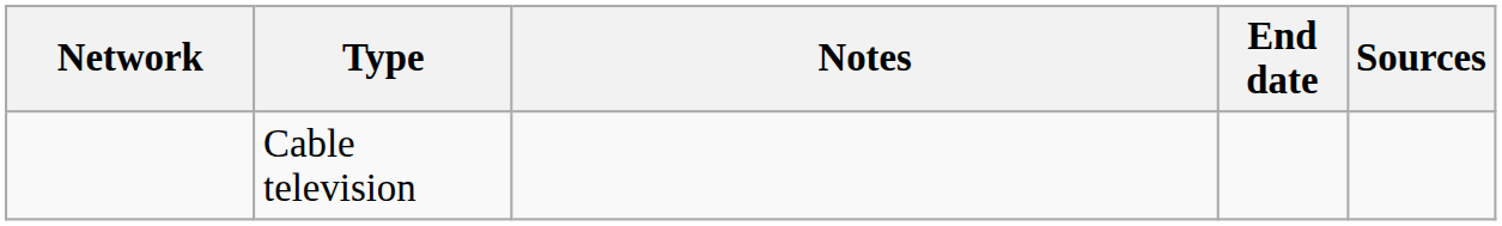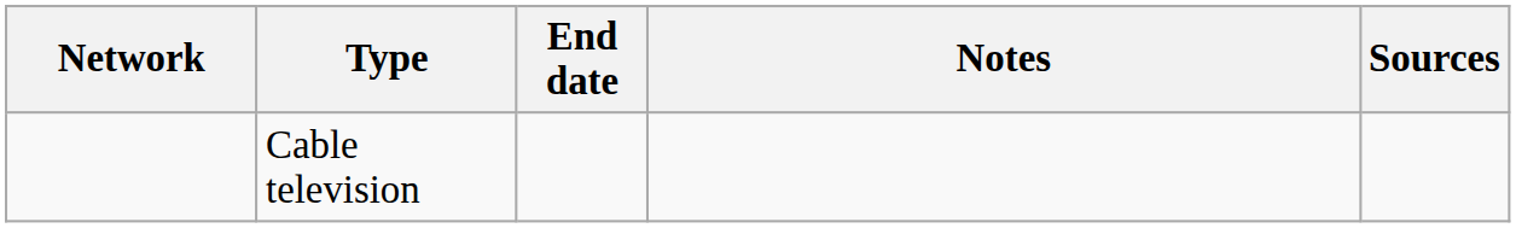 <table class="wikitable">
 <tr>
 <th style="text-align:center; width:125px">Network</th>
 <th style="text-align:center; width:130px">Type</th>
+<th style="text-align:center; width:60px">End date</th>
 <th style="text-align:center; width:500px">Notes</th>
-<th style="text-align:center; width:60px">End date</th>
 <th style="text-align:center; width:30px">Sources</th>
 </tr>
 <tr>
 <td></td>
 <td>Cable television</td>
 <td></td>
 <td></td>
 <td></td>
 </tr>
 </table>
